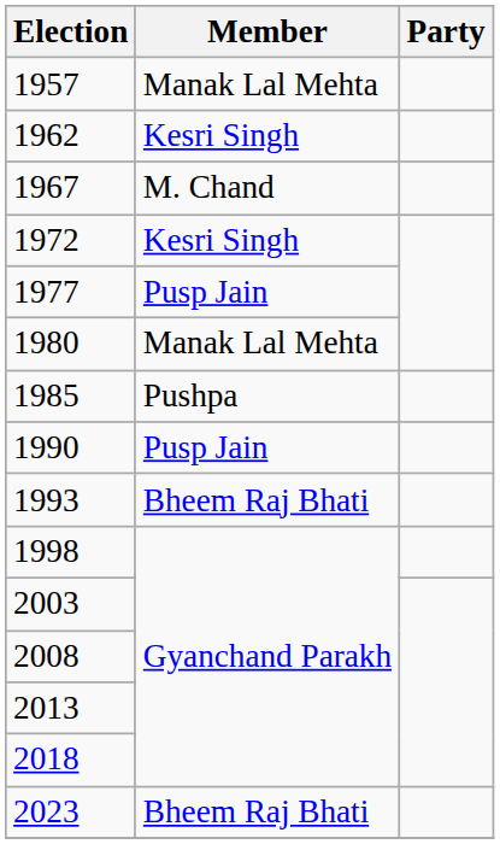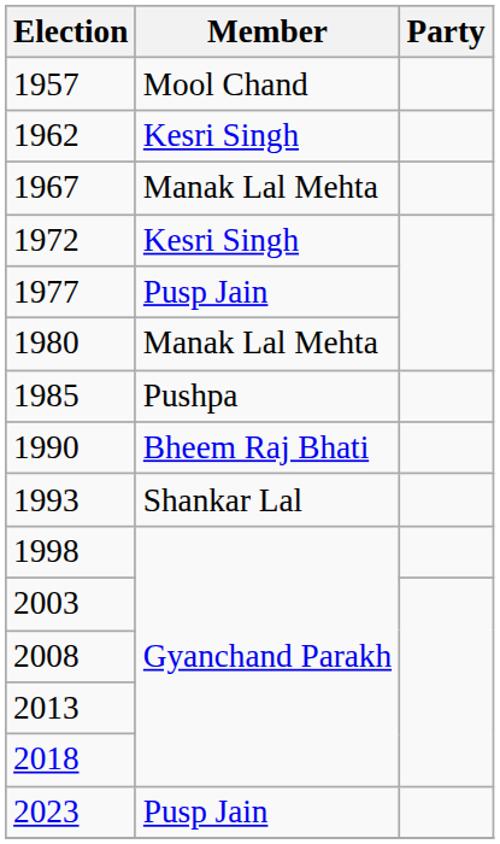 <table class="wikitable sortable">
 <tr>
 <th>Election</th>
 <th>Member</th>
 <th colspan=2>Party</th>
 </tr>
 <tr>
 <td>1957</td>
-<td>Manak Lal Mehta</td>
+<td>Mool Chand</td>
 <td></td>
 </tr>
 <tr>
 <td>1962</td>
 <td><a href='#'>Kesri Singh</a></td>
 <td></td>
 </tr>
 <tr>
 <td>1967</td>
-<td>M. Chand</td>
+<td>Manak Lal Mehta</td>
 <td></td>
 </tr>
 <tr>
 <td>1972</td>
 <td><a href='#'>Kesri Singh</a></td>
 </tr>
 <tr>
 <td>1977</td>
 <td><a href='#'>Pusp Jain</a></td>
 </tr>
 <tr>
 <td>1980</td>
 <td>Manak Lal Mehta</td>
 </tr>
 <tr>
 <td>1985</td>
 <td>Pushpa</td>
 <td></td>
 </tr>
 <tr>
 <td>1990</td>
-<td><a href='#'>Pusp Jain</a></td>
+<td><a href='#'>Bheem Raj Bhati</a></td>
 </tr>
 <tr>
 <td>1993</td>
-<td><a href='#'>Bheem Raj Bhati</a></td>
+<td>Shankar Lal</td>
 <td></td>
 </tr>
 <tr>
 <td>1998</td>
 <td rowspan=5><a href='#'>Gyanchand Parakh</a></td>
 <td></td>
 </tr>
 <tr>
 <td>2003</td>
 </tr>
 <tr>
 <td>2008</td>
 </tr>
 <tr>
 <td>2013</td>
 </tr>
 <tr>
 <td><a href='#'>2018</a></td>
 </tr>
 <tr>
 <td><a href='#'>2023</a></td>
-<td><a href='#'>Bheem Raj Bhati</a></td>
+<td><a href='#'>Pusp Jain</a></td>
 <td></td>
 </tr>
 <tr>
 </tr>
 </table>
